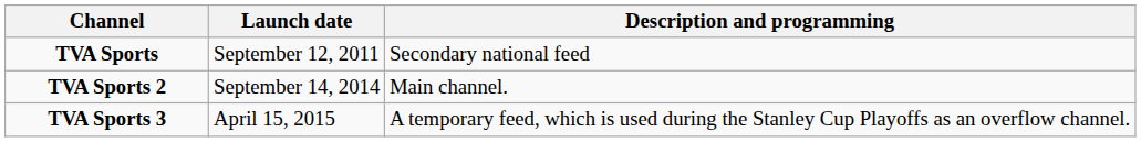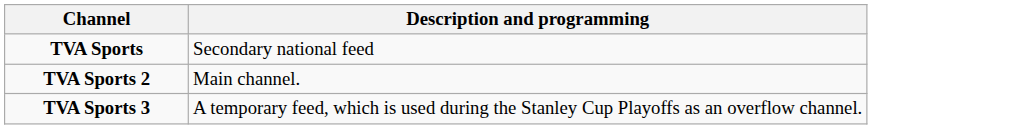 <table class="wikitable">
 <tr>
 <th>Channel</th>
-<th>Launch date</th>
 <th>Description and programming</th>
 </tr>
 <tr>
 <td align="center" width="150px"><strong>TVA Sports</strong></td>
-<td>September 12, 2011</td>
 <td>Secondary national feed</td>
 </tr>
 <tr>
 <td align="center" width="150px"><strong>TVA Sports 2</strong></td>
-<td>September 14, 2014</td>
 <td>Main channel.</td>
 </tr>
 <tr>
 <td align="center" width="150px"><strong>TVA Sports 3</strong></td>
-<td>April 15, 2015</td>
 <td>A temporary feed, which is used during the Stanley Cup Playoffs as an overflow channel.</td>
 </tr>
 </table>
